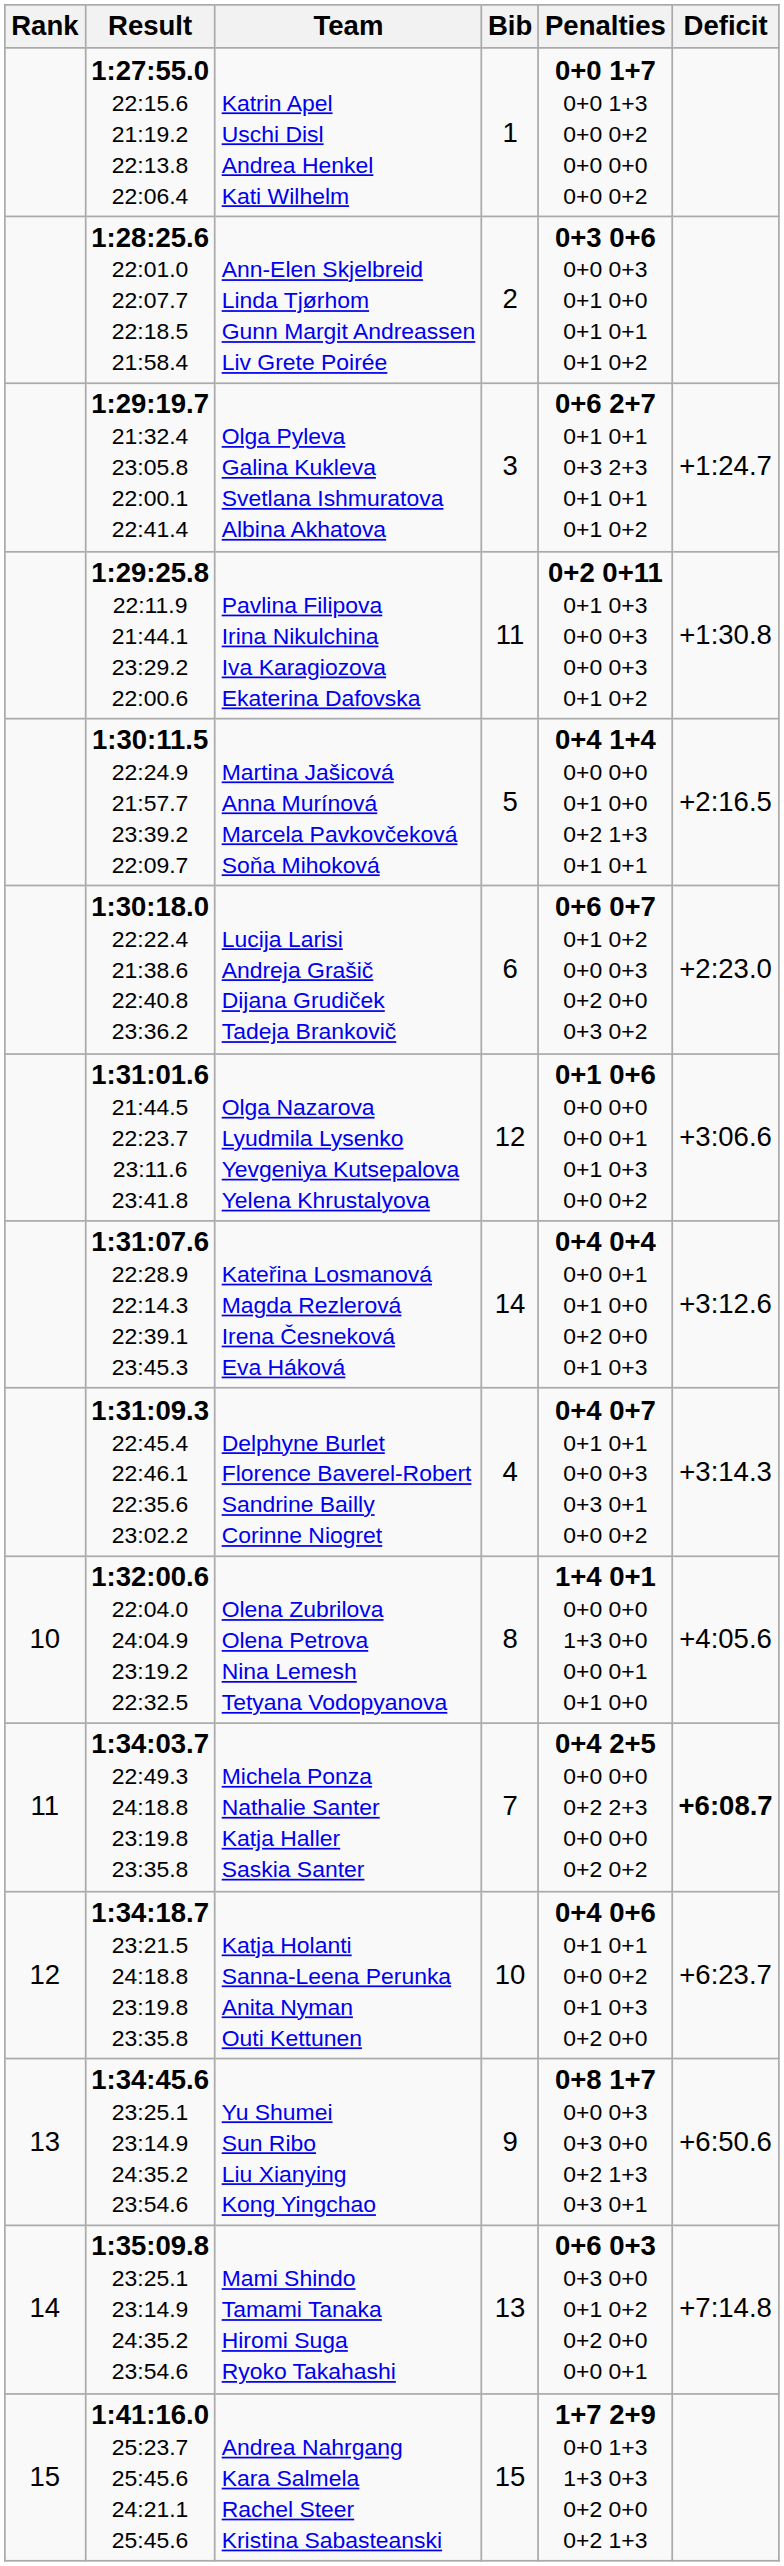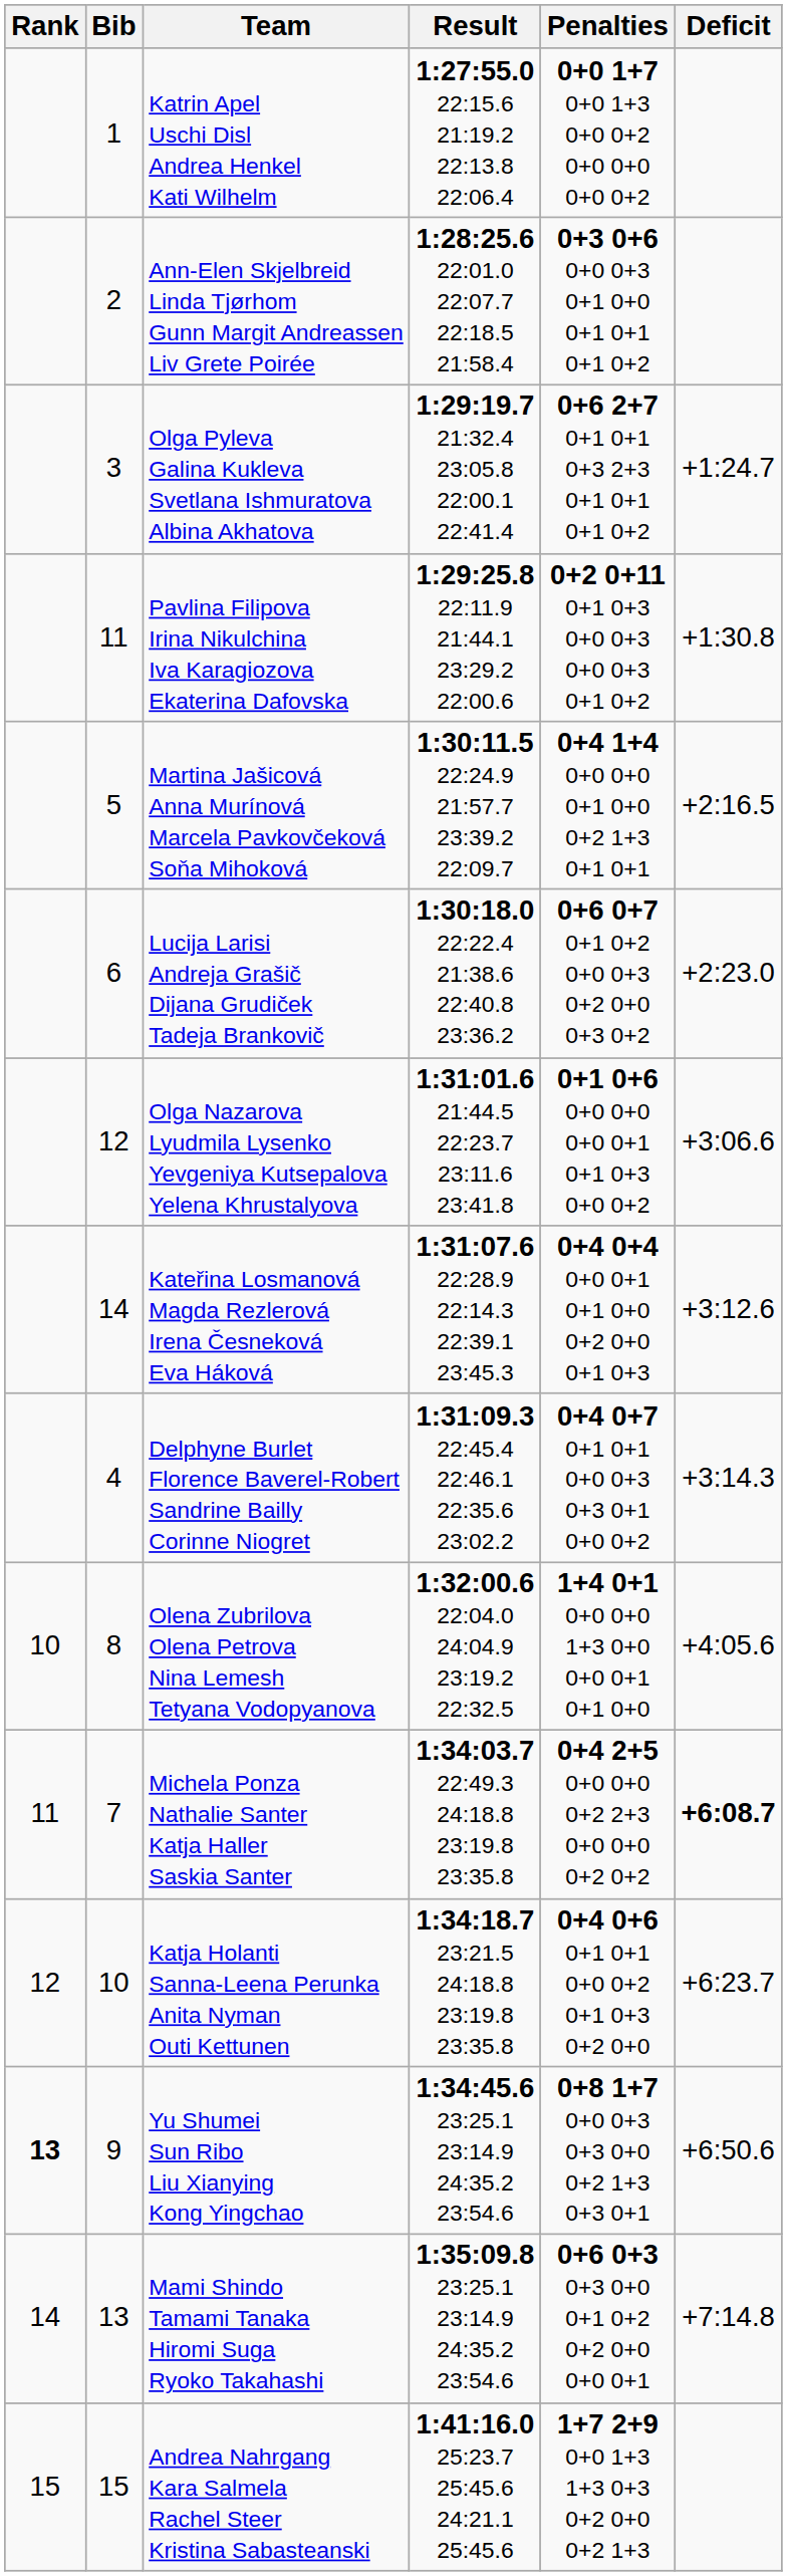 <table class="wikitable sortable" style="text-align:center">
 <tr>
 <th>Rank</th>
+<th>Bib</th>
+<th>Team</th>
 <th>Result</th>
-<th>Team</th>
-<th>Bib</th>
 <th>Penalties</th>
 <th>Deficit</th>
 </tr>
 <tr>
 <td></td>
+<td>1</td>
+<td align=left><br><small><a href='#'>Katrin Apel</a><br><a href='#'>Uschi Disl</a><br><a href='#'>Andrea Henkel</a><br><a href='#'>Kati Wilhelm</a></small></td>
 <td><strong>1:27:55.0</strong><br><small>22:15.6<br>21:19.2<br>22:13.8<br>22:06.4</small></td>
-<td align=left><br><small><a href='#'>Katrin Apel</a><br><a href='#'>Uschi Disl</a><br><a href='#'>Andrea Henkel</a><br><a href='#'>Kati Wilhelm</a></small></td>
-<td>1</td>
 <td><strong>0+0 1+7</strong><br><small>0+0 1+3<br>0+0 0+2<br>0+0 0+0<br>0+0 0+2</small></td>
 <td></td>
 </tr>
 <tr>
 <td></td>
+<td>2</td>
+<td align=left><br><small><a href='#'>Ann-Elen Skjelbreid</a><br><a href='#'>Linda Tjørhom</a><br><a href='#'>Gunn Margit Andreassen</a><br><a href='#'>Liv Grete Poirée</a></small></td>
 <td><strong>1:28:25.6</strong><br><small>22:01.0<br>22:07.7<br>22:18.5<br>21:58.4</small></td>
-<td align=left><br><small><a href='#'>Ann-Elen Skjelbreid</a><br><a href='#'>Linda Tjørhom</a><br><a href='#'>Gunn Margit Andreassen</a><br><a href='#'>Liv Grete Poirée</a></small></td>
-<td>2</td>
 <td><strong>0+3 0+6</strong><br><small>0+0 0+3<br>0+1 0+0<br>0+1 0+1<br>0+1 0+2</small></td>
 <td></td>
 </tr>
 <tr>
 <td></td>
+<td>3</td>
+<td align=left><br><small><a href='#'>Olga Pyleva</a><br><a href='#'>Galina Kukleva</a><br><a href='#'>Svetlana Ishmuratova</a><br><a href='#'>Albina Akhatova</a></small></td>
 <td><strong>1:29:19.7</strong><br><small>21:32.4<br>23:05.8<br>22:00.1<br>22:41.4</small></td>
-<td align=left><br><small><a href='#'>Olga Pyleva</a><br><a href='#'>Galina Kukleva</a><br><a href='#'>Svetlana Ishmuratova</a><br><a href='#'>Albina Akhatova</a></small></td>
-<td>3</td>
 <td><strong>0+6 2+7</strong><br><small>0+1 0+1<br>0+3 2+3<br>0+1 0+1<br>0+1 0+2</small></td>
 <td>+1:24.7</td>
 </tr>
 <tr>
 <td></td>
+<td>11</td>
+<td align=left><br><small><a href='#'>Pavlina Filipova</a><br><a href='#'>Irina Nikulchina</a><br><a href='#'>Iva Karagiozova</a><br><a href='#'>Ekaterina Dafovska</a></small></td>
 <td><strong>1:29:25.8</strong><br><small>22:11.9<br>21:44.1<br>23:29.2<br>22:00.6</small></td>
-<td align=left><br><small><a href='#'>Pavlina Filipova</a><br><a href='#'>Irina Nikulchina</a><br><a href='#'>Iva Karagiozova</a><br><a href='#'>Ekaterina Dafovska</a></small></td>
-<td>11</td>
 <td><strong>0+2 0+11</strong><br><small>0+1 0+3<br>0+0 0+3<br>0+0 0+3<br>0+1 0+2</small></td>
 <td>+1:30.8</td>
 </tr>
 <tr>
 <td></td>
+<td>5</td>
+<td align=left><br><small><a href='#'>Martina Jašicová</a><br><a href='#'>Anna Murínová</a><br><a href='#'>Marcela Pavkovčeková</a><br><a href='#'>Soňa Mihoková</a></small></td>
 <td><strong>1:30:11.5</strong><br><small>22:24.9<br>21:57.7<br>23:39.2<br>22:09.7</small></td>
-<td align=left><br><small><a href='#'>Martina Jašicová</a><br><a href='#'>Anna Murínová</a><br><a href='#'>Marcela Pavkovčeková</a><br><a href='#'>Soňa Mihoková</a></small></td>
-<td>5</td>
 <td><strong>0+4 1+4</strong><br><small>0+0 0+0<br>0+1 0+0<br>0+2 1+3<br>0+1 0+1</small></td>
 <td>+2:16.5</td>
 </tr>
 <tr>
 <td></td>
+<td>6</td>
+<td align=left><br><small><a href='#'>Lucija Larisi</a><br><a href='#'>Andreja Grašič</a><br><a href='#'>Dijana Grudiček</a><br><a href='#'>Tadeja Brankovič</a></small></td>
 <td><strong>1:30:18.0</strong><br><small>22:22.4<br>21:38.6<br>22:40.8<br>23:36.2</small></td>
-<td align=left><br><small><a href='#'>Lucija Larisi</a><br><a href='#'>Andreja Grašič</a><br><a href='#'>Dijana Grudiček</a><br><a href='#'>Tadeja Brankovič</a></small></td>
-<td>6</td>
 <td><strong>0+6 0+7</strong><br><small>0+1 0+2<br>0+0 0+3<br>0+2 0+0<br>0+3 0+2</small></td>
 <td>+2:23.0</td>
 </tr>
 <tr>
 <td></td>
+<td>12</td>
+<td align=left><br><small><a href='#'>Olga Nazarova</a><br><a href='#'>Lyudmila Lysenko</a><br><a href='#'>Yevgeniya Kutsepalova</a><br><a href='#'>Yelena Khrustalyova</a></small></td>
 <td><strong>1:31:01.6</strong><br><small>21:44.5<br>22:23.7<br>23:11.6<br>23:41.8</small></td>
-<td align=left><br><small><a href='#'>Olga Nazarova</a><br><a href='#'>Lyudmila Lysenko</a><br><a href='#'>Yevgeniya Kutsepalova</a><br><a href='#'>Yelena Khrustalyova</a></small></td>
-<td>12</td>
 <td><strong>0+1 0+6</strong><br><small>0+0 0+0<br>0+0 0+1<br>0+1 0+3<br>0+0 0+2</small></td>
 <td>+3:06.6</td>
 </tr>
 <tr>
 <td></td>
+<td>14</td>
+<td align=left><br><small><a href='#'>Kateřina Losmanová</a><br><a href='#'>Magda Rezlerová</a><br><a href='#'>Irena Česneková</a><br><a href='#'>Eva Háková</a></small></td>
 <td><strong>1:31:07.6</strong><br><small>22:28.9<br>22:14.3<br>22:39.1<br>23:45.3</small></td>
-<td align=left><br><small><a href='#'>Kateřina Losmanová</a><br><a href='#'>Magda Rezlerová</a><br><a href='#'>Irena Česneková</a><br><a href='#'>Eva Háková</a></small></td>
-<td>14</td>
 <td><strong>0+4 0+4</strong><br><small>0+0 0+1<br>0+1 0+0<br>0+2 0+0<br>0+1 0+3</small></td>
 <td>+3:12.6</td>
 </tr>
 <tr>
 <td></td>
+<td>4</td>
+<td align=left><br><small><a href='#'>Delphyne Burlet</a><br><a href='#'>Florence Baverel-Robert</a><br><a href='#'>Sandrine Bailly</a><br><a href='#'>Corinne Niogret</a></small></td>
 <td><strong>1:31:09.3</strong><br><small>22:45.4<br>22:46.1<br>22:35.6<br>23:02.2</small></td>
-<td align=left><br><small><a href='#'>Delphyne Burlet</a><br><a href='#'>Florence Baverel-Robert</a><br><a href='#'>Sandrine Bailly</a><br><a href='#'>Corinne Niogret</a></small></td>
-<td>4</td>
 <td><strong>0+4 0+7</strong><br><small>0+1 0+1<br>0+0 0+3<br>0+3 0+1<br>0+0 0+2</small></td>
 <td>+3:14.3</td>
 </tr>
 <tr>
 <td>10</td>
+<td>8</td>
+<td align=left><br><small><a href='#'>Olena Zubrilova</a><br><a href='#'>Olena Petrova</a><br><a href='#'>Nina Lemesh</a><br><a href='#'>Tetyana Vodopyanova</a></small></td>
 <td><strong>1:32:00.6</strong><br><small>22:04.0<br>24:04.9<br>23:19.2<br>22:32.5</small></td>
-<td align=left><br><small><a href='#'>Olena Zubrilova</a><br><a href='#'>Olena Petrova</a><br><a href='#'>Nina Lemesh</a><br><a href='#'>Tetyana Vodopyanova</a></small></td>
-<td>8</td>
 <td><strong>1+4 0+1</strong><br><small>0+0 0+0<br>1+3 0+0<br>0+0 0+1<br>0+1 0+0</small></td>
 <td>+4:05.6</td>
 </tr>
 <tr>
 <td>11</td>
+<td>7</td>
+<td align=left><br><small><a href='#'>Michela Ponza</a><br><a href='#'>Nathalie Santer</a><br><a href='#'>Katja Haller</a><br><a href='#'>Saskia Santer</a></small></td>
 <td><strong>1:34:03.7</strong><br><small>22:49.3<br>24:18.8<br>23:19.8<br>23:35.8</small></td>
-<td align=left><br><small><a href='#'>Michela Ponza</a><br><a href='#'>Nathalie Santer</a><br><a href='#'>Katja Haller</a><br><a href='#'>Saskia Santer</a></small></td>
-<td>7</td>
 <td><strong>0+4 2+5</strong><br><small>0+0 0+0<br>0+2 2+3<br>0+0 0+0<br>0+2 0+2</small></td>
 <td><strong>+6:08.7</strong></td>
 </tr>
 <tr>
 <td>12</td>
+<td>10</td>
+<td align=left><br><small><a href='#'>Katja Holanti</a><br><a href='#'>Sanna-Leena Perunka</a><br><a href='#'>Anita Nyman</a><br><a href='#'>Outi Kettunen</a></small></td>
 <td><strong>1:34:18.7</strong><br><small>23:21.5<br>24:18.8<br>23:19.8<br>23:35.8</small></td>
-<td align=left><br><small><a href='#'>Katja Holanti</a><br><a href='#'>Sanna-Leena Perunka</a><br><a href='#'>Anita Nyman</a><br><a href='#'>Outi Kettunen</a></small></td>
-<td>10</td>
 <td><strong>0+4 0+6</strong><br><small>0+1 0+1<br>0+0 0+2<br>0+1 0+3<br>0+2 0+0</small></td>
 <td>+6:23.7</td>
 </tr>
 <tr>
-<td>13</td>
+<td><strong>13</strong></td>
+<td>9</td>
+<td align=left><br><small><a href='#'>Yu Shumei</a><br><a href='#'>Sun Ribo</a><br><a href='#'>Liu Xianying</a><br><a href='#'>Kong Yingchao</a></small></td>
 <td><strong>1:34:45.6</strong><br><small>23:25.1<br>23:14.9<br>24:35.2<br>23:54.6</small></td>
-<td align=left><br><small><a href='#'>Yu Shumei</a><br><a href='#'>Sun Ribo</a><br><a href='#'>Liu Xianying</a><br><a href='#'>Kong Yingchao</a></small></td>
-<td>9</td>
 <td><strong>0+8 1+7</strong><br><small>0+0 0+3<br>0+3 0+0<br>0+2 1+3<br>0+3 0+1</small></td>
 <td>+6:50.6</td>
 </tr>
 <tr>
 <td>14</td>
+<td>13</td>
+<td align=left><br><small><a href='#'>Mami Shindo</a><br><a href='#'>Tamami Tanaka</a><br><a href='#'>Hiromi Suga</a><br><a href='#'>Ryoko Takahashi</a></small></td>
 <td><strong>1:35:09.8</strong><br><small>23:25.1<br>23:14.9<br>24:35.2<br>23:54.6</small></td>
-<td align=left><br><small><a href='#'>Mami Shindo</a><br><a href='#'>Tamami Tanaka</a><br><a href='#'>Hiromi Suga</a><br><a href='#'>Ryoko Takahashi</a></small></td>
-<td>13</td>
 <td><strong>0+6 0+3</strong><br><small>0+3 0+0<br>0+1 0+2<br>0+2 0+0<br>0+0 0+1</small></td>
 <td>+7:14.8</td>
 </tr>
 <tr>
 <td>15</td>
+<td>15</td>
+<td align=left><br><small><a href='#'>Andrea Nahrgang</a><br><a href='#'>Kara Salmela</a><br><a href='#'>Rachel Steer</a><br><a href='#'>Kristina Sabasteanski</a></small></td>
 <td><strong>1:41:16.0</strong><br><small>25:23.7<br>25:45.6<br>24:21.1<br>25:45.6</small></td>
-<td align=left><br><small><a href='#'>Andrea Nahrgang</a><br><a href='#'>Kara Salmela</a><br><a href='#'>Rachel Steer</a><br><a href='#'>Kristina Sabasteanski</a></small></td>
-<td>15</td>
 <td><strong>1+7 2+9</strong><br><small>0+0 1+3<br>1+3 0+3<br>0+2 0+0<br>0+2 1+3</small></td>
 <td></td>
 </tr>
 </table>
